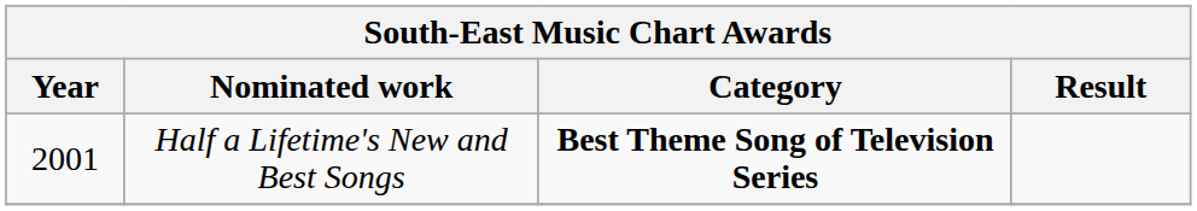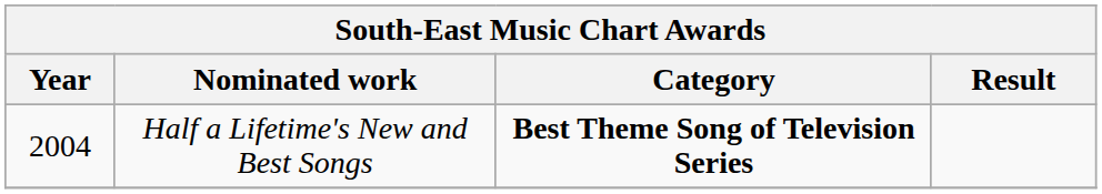 <table width="90%" class="wikitable">
 <tr>
 <th colspan="4" align="center">South-East Music Chart Awards</th>
 </tr>
 <tr>
 <th width="10%">Year</th>
 <th width="35%">Nominated work</th>
 <th width="40%">Category</th>
 <th width="15%">Result</th>
 </tr>
 <tr>
-<td align="center">2001</td>
+<td align="center">2004</td>
 <td align="center"><em>Half a Lifetime's New and Best Songs</em></td>
 <td align="center"><strong>Best Theme Song of Television Series</strong></td>
 <td></td>
 </tr>
 <tr>
 </tr>
 </table>
